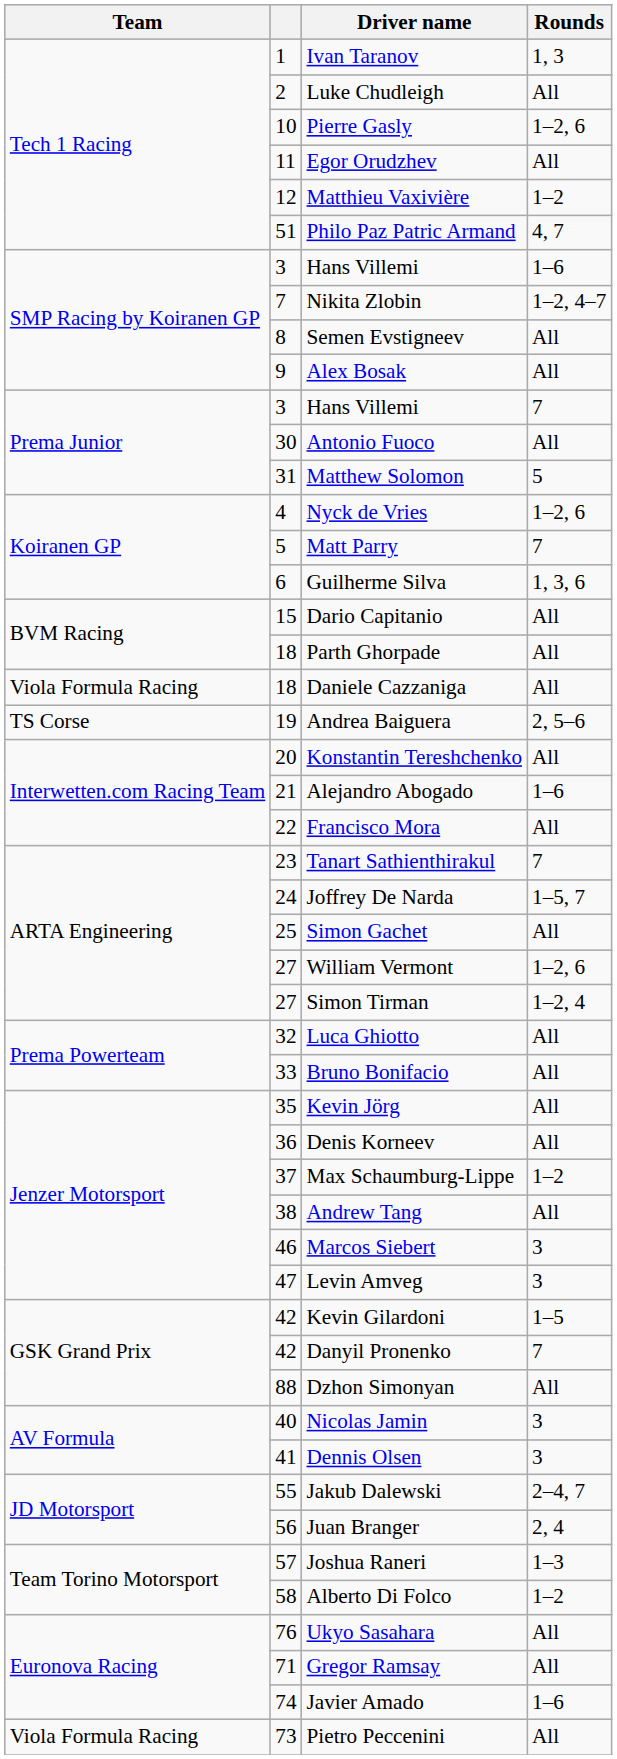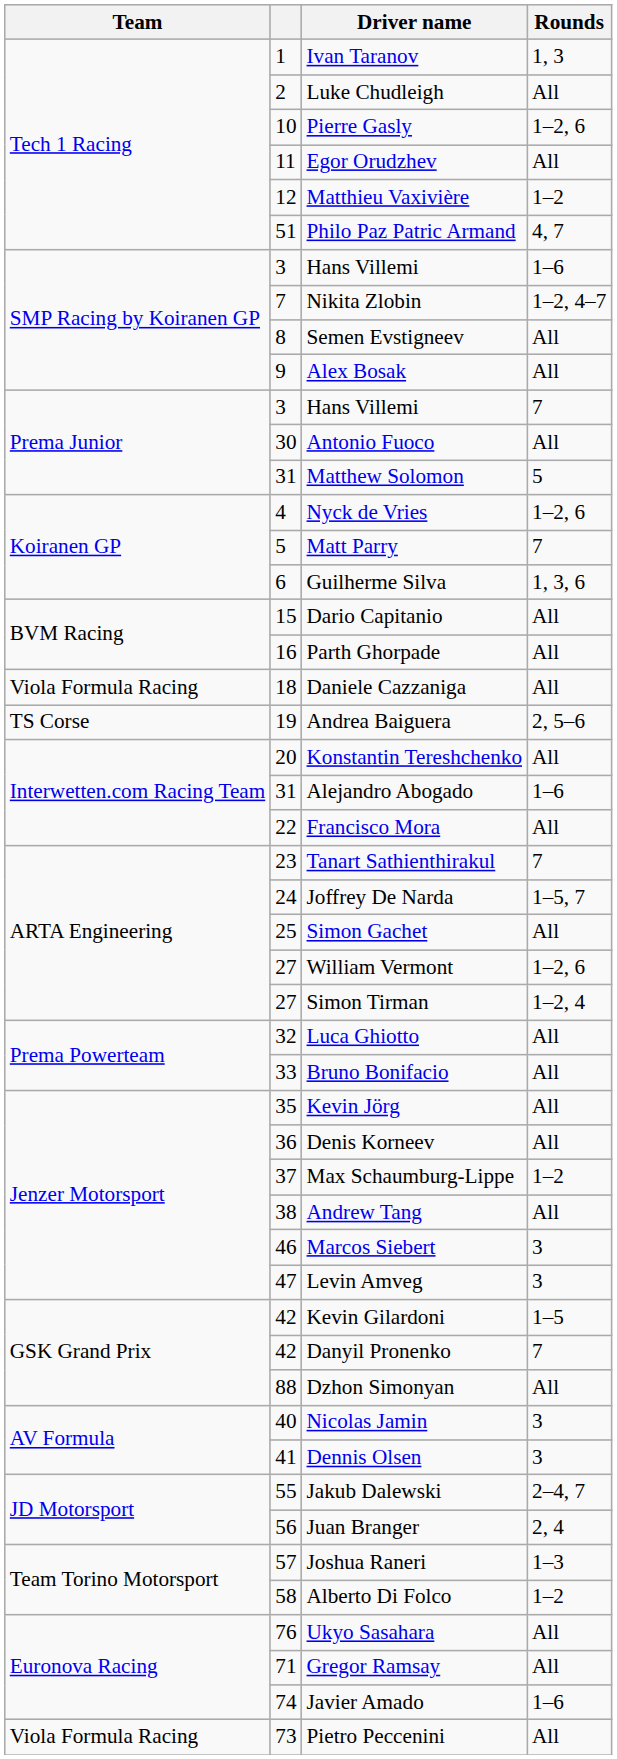 <table class="wikitable" style="font-size: 85%;">
 <tr>
 <th>Team</th>
 <th></th>
 <th>Driver name</th>
 <th>Rounds</th>
 </tr>
 <tr>
 <td rowspan=6> <a href='#'>Tech 1 Racing</a></td>
 <td>1</td>
 <td> <a href='#'>Ivan Taranov</a></td>
 <td>1, 3</td>
 </tr>
 <tr>
 <td>2</td>
 <td> Luke Chudleigh</td>
 <td>All</td>
 </tr>
 <tr>
 <td>10</td>
 <td> <a href='#'>Pierre Gasly</a></td>
 <td>1–2, 6</td>
 </tr>
 <tr>
 <td>11</td>
 <td> <a href='#'>Egor Orudzhev</a></td>
 <td>All</td>
 </tr>
 <tr>
 <td>12</td>
 <td> <a href='#'>Matthieu Vaxivière</a></td>
 <td>1–2</td>
 </tr>
 <tr>
 <td>51</td>
 <td> <a href='#'>Philo Paz Patric Armand</a></td>
 <td>4, 7</td>
 </tr>
 <tr>
 <td rowspan=4> <a href='#'>SMP Racing by Koiranen GP</a></td>
 <td>3</td>
 <td> Hans Villemi</td>
 <td>1–6</td>
 </tr>
 <tr>
 <td>7</td>
 <td> Nikita Zlobin</td>
 <td>1–2, 4–7</td>
 </tr>
 <tr>
 <td>8</td>
 <td> Semen Evstigneev</td>
 <td>All</td>
 </tr>
 <tr>
 <td>9</td>
 <td> <a href='#'>Alex Bosak</a></td>
 <td>All</td>
 </tr>
 <tr>
 <td rowspan=3> <a href='#'>Prema Junior</a></td>
 <td>3</td>
 <td> Hans Villemi</td>
 <td>7</td>
 </tr>
 <tr>
 <td>30</td>
 <td> <a href='#'>Antonio Fuoco</a></td>
 <td>All</td>
 </tr>
 <tr>
 <td>31</td>
 <td> <a href='#'>Matthew Solomon</a></td>
 <td>5</td>
 </tr>
 <tr>
 <td rowspan=3> <a href='#'>Koiranen GP</a></td>
 <td>4</td>
 <td> <a href='#'>Nyck de Vries</a></td>
 <td>1–2, 6</td>
 </tr>
 <tr>
 <td>5</td>
 <td> <a href='#'>Matt Parry</a></td>
 <td>7</td>
 </tr>
 <tr>
 <td>6</td>
 <td> Guilherme Silva</td>
 <td>1, 3, 6</td>
 </tr>
 <tr>
 <td rowspan=2> BVM Racing</td>
 <td>15</td>
 <td> Dario Capitanio</td>
 <td>All</td>
 </tr>
 <tr>
-<td>18</td>
+<td>16</td>
 <td> Parth Ghorpade</td>
 <td>All</td>
 </tr>
 <tr>
 <td> Viola Formula Racing</td>
 <td>18</td>
 <td> Daniele Cazzaniga</td>
 <td>All</td>
 </tr>
 <tr>
 <td> TS Corse</td>
 <td>19</td>
 <td> Andrea Baiguera</td>
 <td>2, 5–6</td>
 </tr>
 <tr>
 <td rowspan=3> <a href='#'>Interwetten.com Racing Team</a></td>
 <td>20</td>
 <td> <a href='#'>Konstantin Tereshchenko</a></td>
 <td>All</td>
 </tr>
 <tr>
-<td>21</td>
+<td>31</td>
 <td> Alejandro Abogado</td>
 <td>1–6</td>
 </tr>
 <tr>
 <td>22</td>
 <td> <a href='#'>Francisco Mora</a></td>
 <td>All</td>
 </tr>
 <tr>
 <td rowspan=5> ARTA Engineering</td>
 <td>23</td>
 <td> <a href='#'>Tanart Sathienthirakul</a></td>
 <td>7</td>
 </tr>
 <tr>
 <td>24</td>
 <td> Joffrey De Narda</td>
 <td>1–5, 7</td>
 </tr>
 <tr>
 <td>25</td>
 <td> <a href='#'>Simon Gachet</a></td>
 <td>All</td>
 </tr>
 <tr>
 <td>27</td>
 <td> William Vermont</td>
 <td>1–2, 6</td>
 </tr>
 <tr>
 <td>27</td>
 <td> Simon Tirman</td>
 <td>1–2, 4</td>
 </tr>
 <tr>
 <td rowspan=2> <a href='#'>Prema Powerteam</a></td>
 <td>32</td>
 <td> <a href='#'>Luca Ghiotto</a></td>
 <td>All</td>
 </tr>
 <tr>
 <td>33</td>
 <td> <a href='#'>Bruno Bonifacio</a></td>
 <td>All</td>
 </tr>
 <tr>
 <td rowspan=6> <a href='#'>Jenzer Motorsport</a></td>
 <td>35</td>
 <td> <a href='#'>Kevin Jörg</a></td>
 <td>All</td>
 </tr>
 <tr>
 <td>36</td>
 <td> Denis Korneev</td>
 <td>All</td>
 </tr>
 <tr>
 <td>37</td>
 <td> Max Schaumburg-Lippe</td>
 <td>1–2</td>
 </tr>
 <tr>
 <td>38</td>
 <td> <a href='#'>Andrew Tang</a></td>
 <td>All</td>
 </tr>
 <tr>
 <td>46</td>
 <td> <a href='#'>Marcos Siebert</a></td>
 <td>3</td>
 </tr>
 <tr>
 <td>47</td>
 <td> Levin Amveg</td>
 <td>3</td>
 </tr>
 <tr>
 <td rowspan=3> GSK Grand Prix</td>
 <td>42</td>
 <td> Kevin Gilardoni</td>
 <td>1–5</td>
 </tr>
 <tr>
 <td>42</td>
 <td> Danyil Pronenko</td>
 <td>7</td>
 </tr>
 <tr>
 <td>88</td>
 <td> Dzhon Simonyan</td>
 <td>All</td>
 </tr>
 <tr>
 <td rowspan=2> <a href='#'>AV Formula</a></td>
 <td>40</td>
 <td> <a href='#'>Nicolas Jamin</a></td>
 <td>3</td>
 </tr>
 <tr>
 <td>41</td>
 <td> <a href='#'>Dennis Olsen</a></td>
 <td>3</td>
 </tr>
 <tr>
 <td rowspan=2> <a href='#'>JD Motorsport</a></td>
 <td>55</td>
 <td> Jakub Dalewski</td>
 <td>2–4, 7</td>
 </tr>
 <tr>
 <td>56</td>
 <td> Juan Branger</td>
 <td>2, 4</td>
 </tr>
 <tr>
 <td rowspan=2> Team Torino Motorsport</td>
 <td>57</td>
 <td> Joshua Raneri</td>
 <td>1–3</td>
 </tr>
 <tr>
 <td>58</td>
 <td> Alberto Di Folco</td>
 <td>1–2</td>
 </tr>
 <tr>
 <td rowspan=3> <a href='#'>Euronova Racing</a></td>
 <td>76</td>
 <td> <a href='#'>Ukyo Sasahara</a></td>
 <td>All</td>
 </tr>
 <tr>
 <td>71</td>
 <td> <a href='#'>Gregor Ramsay</a></td>
 <td>All</td>
 </tr>
 <tr>
 <td>74</td>
 <td> Javier Amado</td>
 <td>1–6</td>
 </tr>
 <tr>
 <td> Viola Formula Racing</td>
 <td>73</td>
 <td> Pietro Peccenini</td>
 <td>All</td>
 </tr>
 </table>
